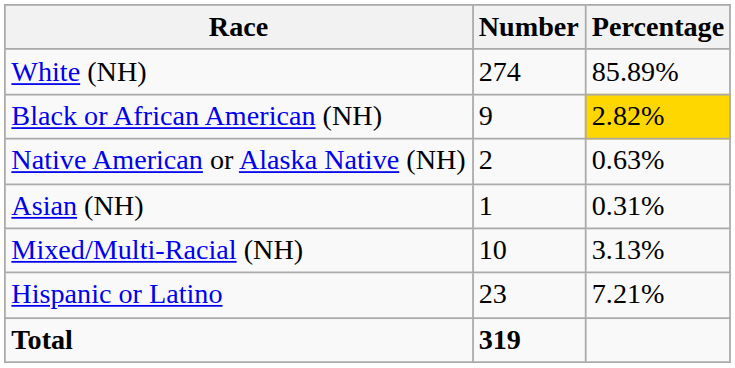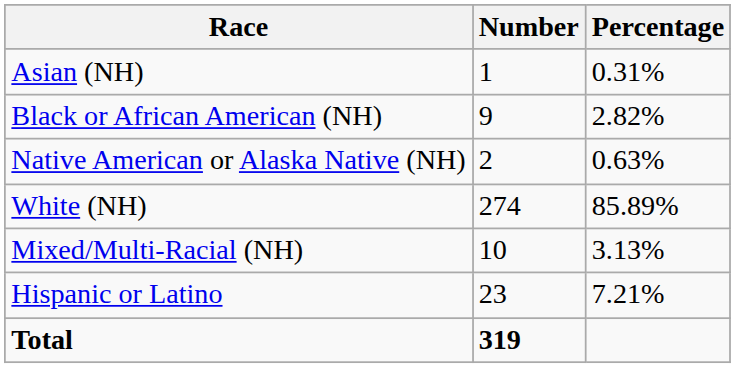 <table class="wikitable">
 <tr>
 <th>Race</th>
 <th>Number</th>
 <th>Percentage</th>
 </tr>
 <tr>
-<td><a href='#'>White</a> (NH)</td>
-<td>274</td>
-<td>85.89%</td>
+<td><a href='#'>Asian</a> (NH)</td>
+<td>1</td>
+<td>0.31%</td>
 </tr>
 <tr>
 <td><a href='#'>Black or African American</a> (NH)</td>
 <td>9</td>
-<td style="background: gold;">2.82%</td>
+<td>2.82%</td>
 </tr>
 <tr>
 <td><a href='#'>Native American</a> or <a href='#'>Alaska Native</a> (NH)</td>
 <td>2</td>
 <td>0.63%</td>
 </tr>
 <tr>
-<td><a href='#'>Asian</a> (NH)</td>
-<td>1</td>
-<td>0.31%</td>
+<td><a href='#'>White</a> (NH)</td>
+<td>274</td>
+<td>85.89%</td>
 </tr>
 <tr>
 <td><a href='#'>Mixed/Multi-Racial</a> (NH)</td>
 <td>10</td>
 <td>3.13%</td>
 </tr>
 <tr>
 <td><a href='#'>Hispanic or Latino</a></td>
 <td>23</td>
 <td>7.21%</td>
 </tr>
 <tr>
 <td><strong>Total</strong></td>
 <td><strong>319</strong></td>
 <td></td>
 </tr>
 </table>
